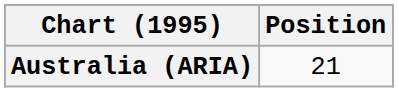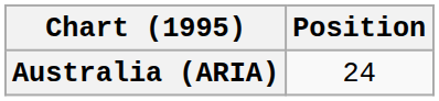 <table class="wikitable plainrowheaders" style="text-align:center">
 <tr>
 <th>Chart (1995)</th>
 <th>Position</th>
 </tr>
 <tr>
 <th scope="row">Australia (ARIA)</th>
-<td>21</td>
+<td>24</td>
 </tr>
 </table>
